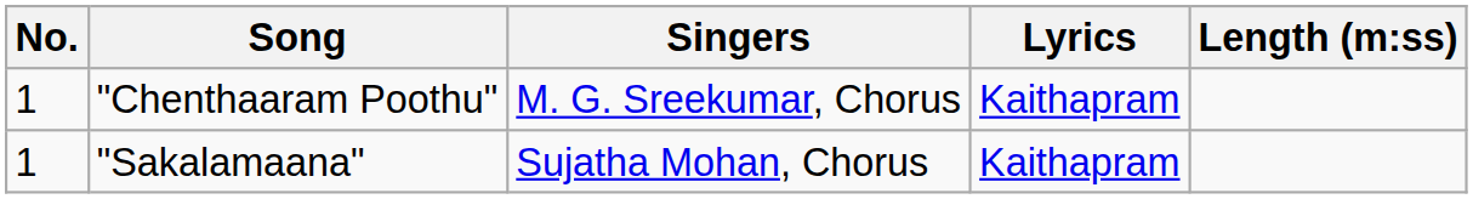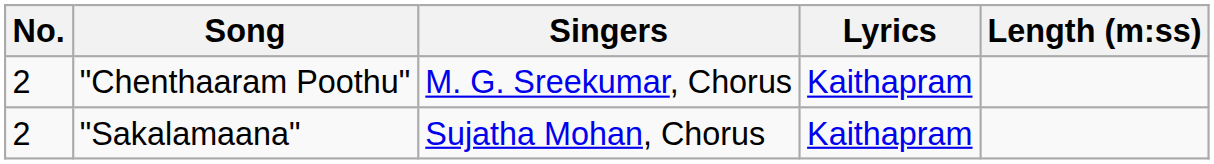 <table class="wikitable" style="font-size:95%;">
 <tr>
 <th>No.</th>
 <th>Song</th>
 <th>Singers</th>
 <th>Lyrics</th>
 <th>Length (m:ss)</th>
 </tr>
 <tr>
-<td>1</td>
+<td>2</td>
 <td>"Chenthaaram Poothu"</td>
 <td><a href='#'>M. G. Sreekumar</a>, Chorus</td>
 <td><a href='#'>Kaithapram</a></td>
 <td></td>
 </tr>
 <tr>
-<td>1</td>
+<td>2</td>
 <td>"Sakalamaana"</td>
 <td><a href='#'>Sujatha Mohan</a>, Chorus</td>
 <td><a href='#'>Kaithapram</a></td>
 <td></td>
 </tr>
 </table>
